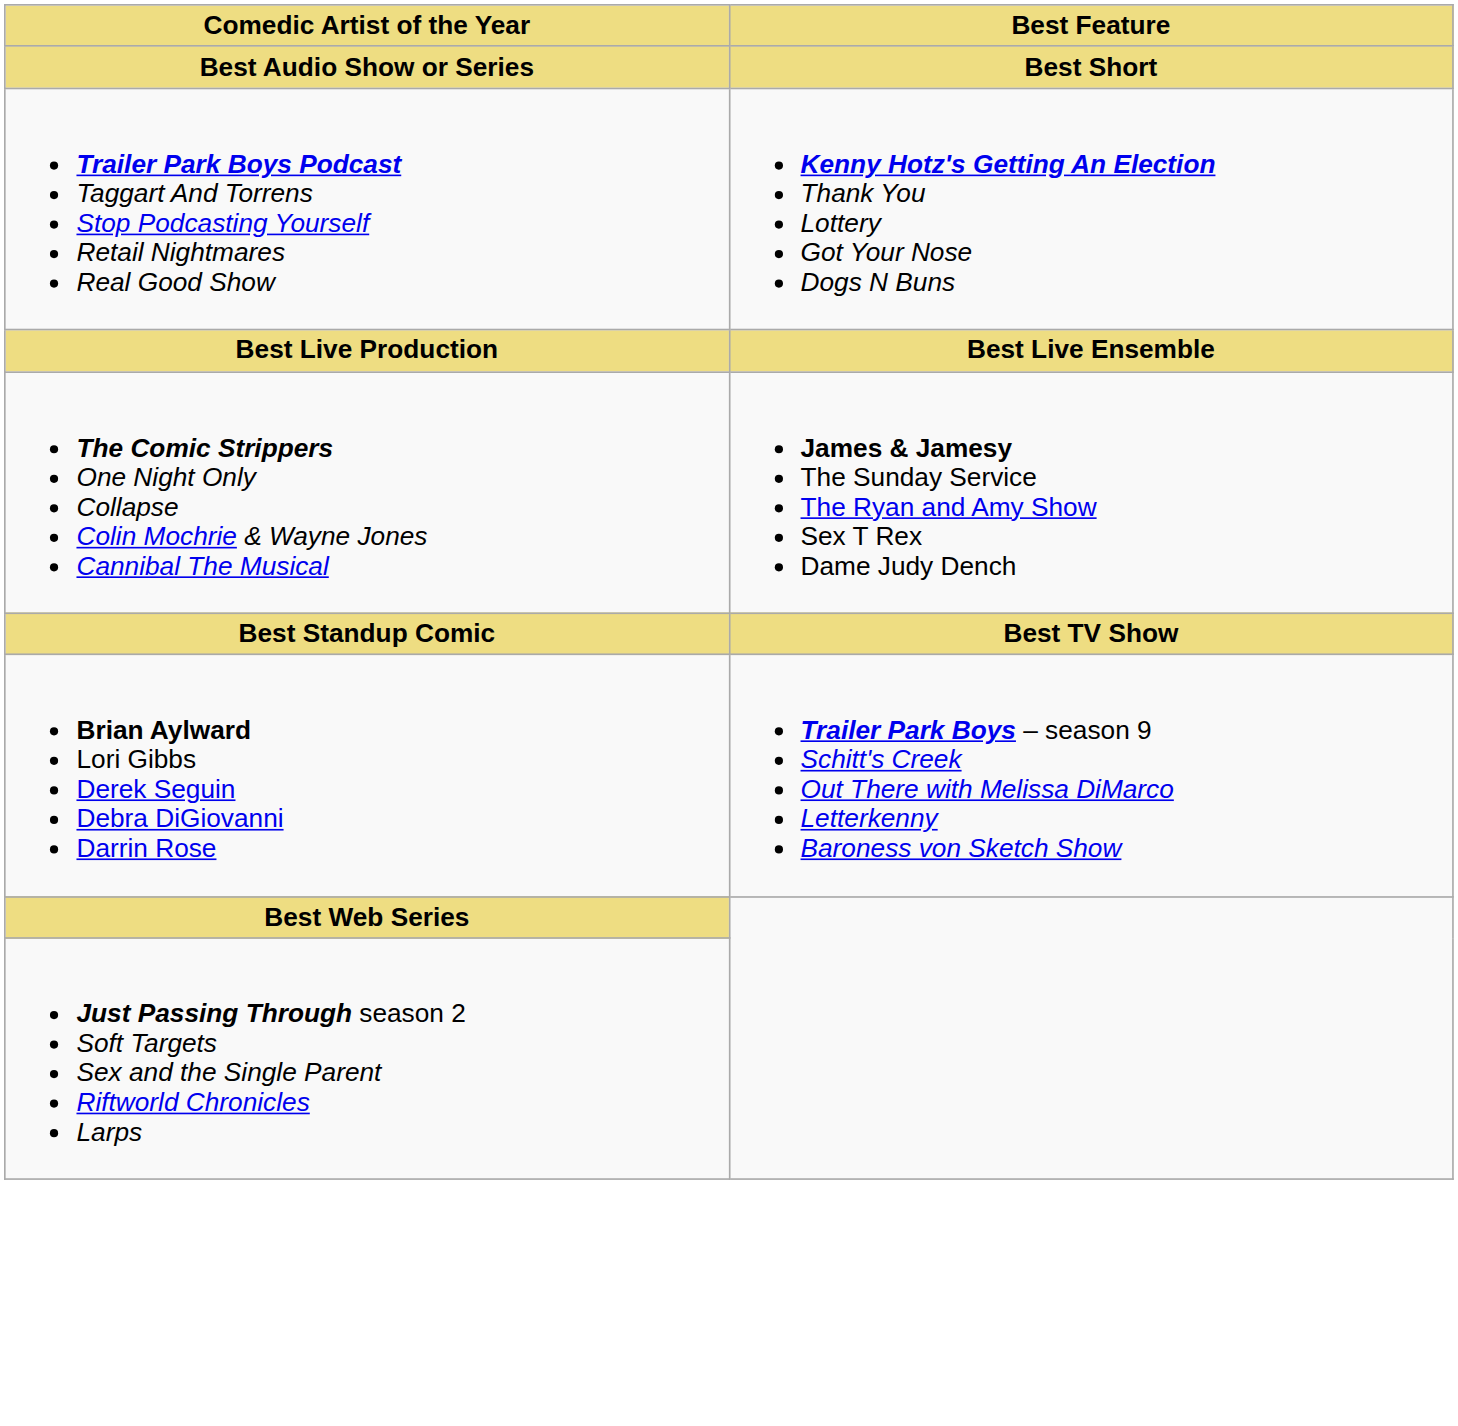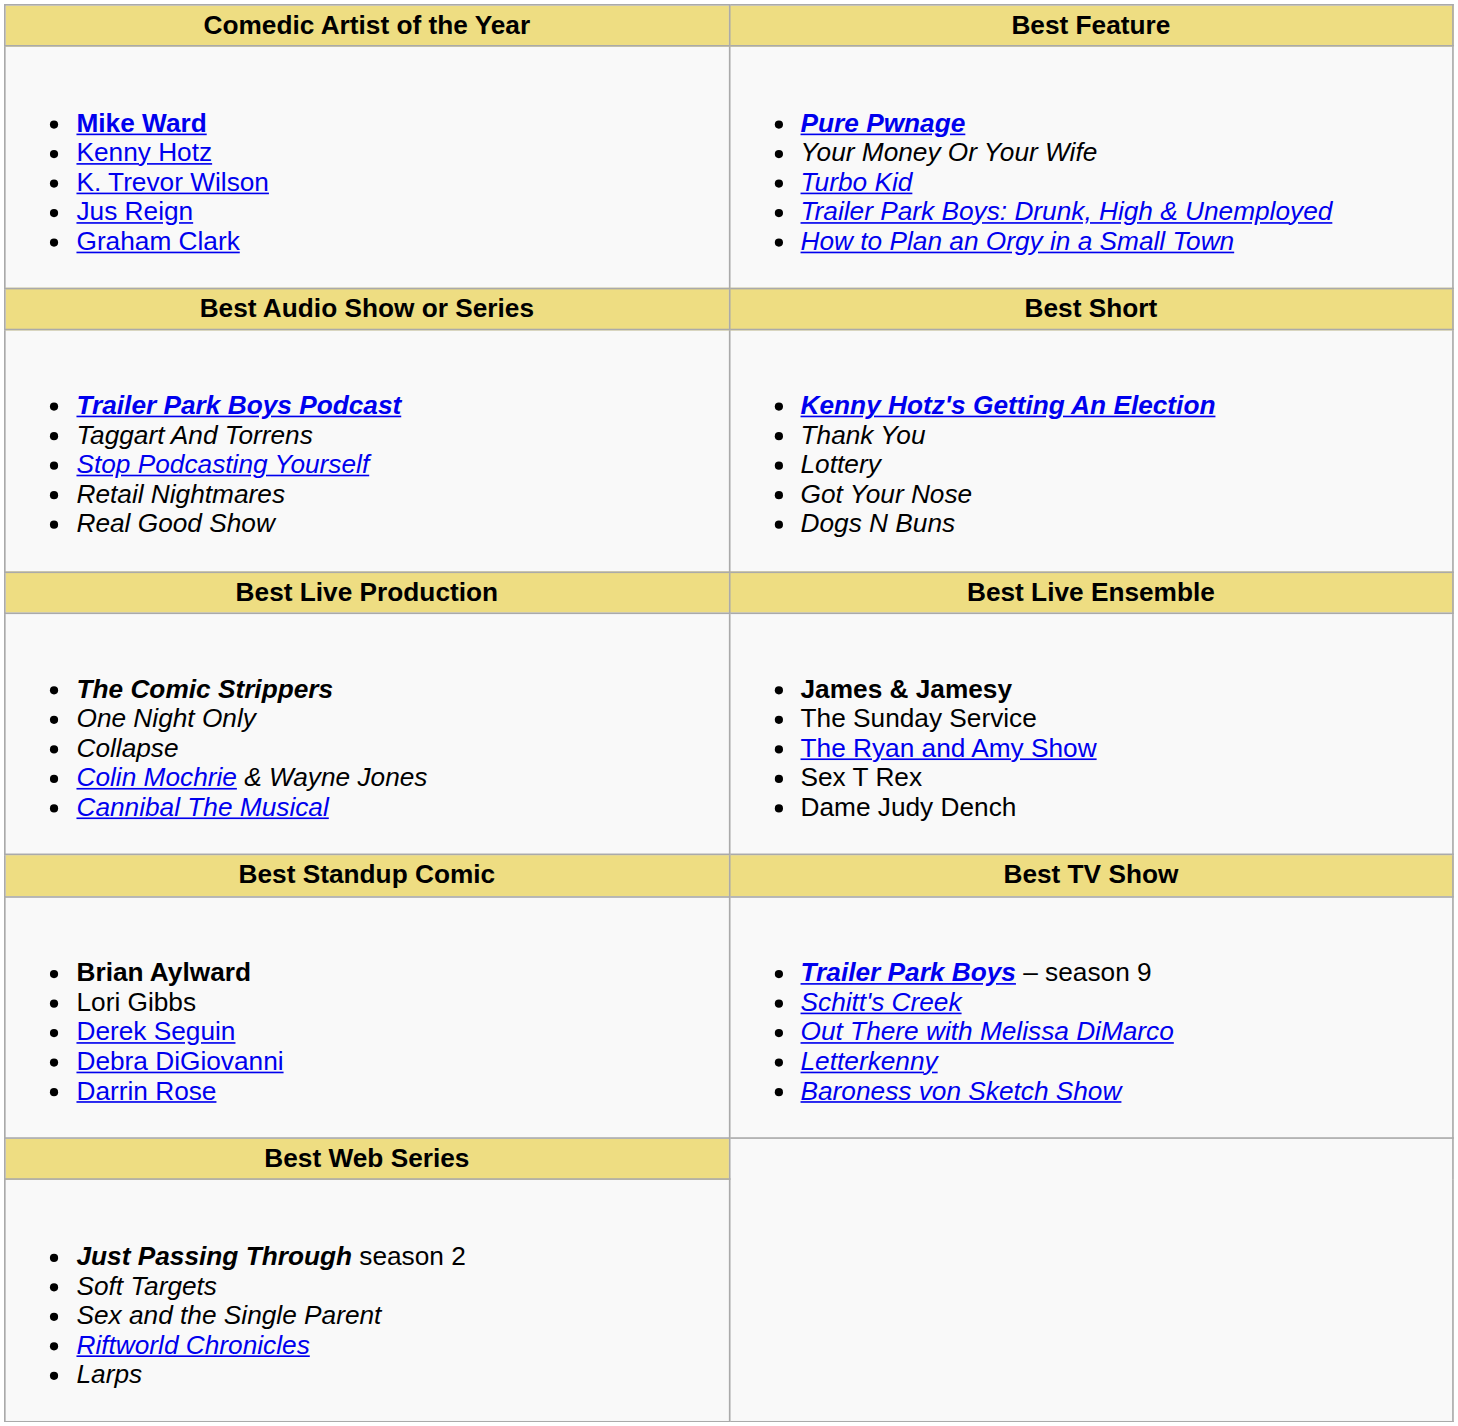 <table class="wikitable" style="width:100%;">
 <tr>
 <th style="background:#EEDD82; width:50%">Comedic Artist of the Year</th>
 <th style="background:#EEDD82; width:50%">Best Feature</th>
+</tr>
+<tr>
+<td valign="top"><br><ul><li> <strong><a href='#'>Mike Ward</a></strong></li><li><a href='#'>Kenny Hotz</a></li><li><a href='#'>K. Trevor Wilson</a></li><li><a href='#'>Jus Reign</a></li><li><a href='#'>Graham Clark</a></li></ul></td>
+<td valign="top"><br><ul><li> <strong><em><a href='#'>Pure Pwnage</a></em></strong></li><li><em>Your Money Or Your Wife</em></li><li><em><a href='#'>Turbo Kid</a></em></li><li><em><a href='#'>Trailer Park Boys: Drunk, High & Unemployed</a></em></li><li><em><a href='#'>How to Plan an Orgy in a Small Town</a></em></li></ul></td>
 </tr>
 <tr>
 <th style="background:#EEDD82; width:50%">Best Audio Show or Series</th>
 <th style="background:#EEDD82; width:50%">Best Short</th>
 </tr>
 <tr>
 <td valign="top"><br><ul><li> <strong><em><a href='#'>Trailer Park Boys Podcast</a></em></strong></li><li><em>Taggart And Torrens</em></li><li><em><a href='#'>Stop Podcasting Yourself</a></em></li><li><em>Retail Nightmares</em></li><li><em>Real Good Show</em></li></ul></td>
 <td valign="top"><br><ul><li> <strong><em><a href='#'>Kenny Hotz's Getting An Election</a></em></strong></li><li><em>Thank You</em></li><li><em>Lottery</em></li><li><em>Got Your Nose</em></li><li><em>Dogs N Buns</em></li></ul></td>
 </tr>
 <tr>
 <th style="background:#EEDD82; width:50%">Best Live Production</th>
 <th style="background:#EEDD82; width:50%">Best Live Ensemble</th>
 </tr>
 <tr>
 <td valign="top"><br><ul><li> <strong><em>The Comic Strippers</em></strong></li><li><em>One Night Only</em></li><li><em>Collapse</em></li><li><em><a href='#'>Colin Mochrie</a> & Wayne Jones</em></li><li><em><a href='#'>Cannibal The Musical</a></em></li></ul></td>
 <td valign="top"><br><ul><li> <strong>James & Jamesy</strong></li><li>The Sunday Service</li><li><a href='#'>The Ryan and Amy Show</a></li><li>Sex T Rex</li><li>Dame Judy Dench</li></ul></td>
 </tr>
 <tr>
 <th style="background:#EEDD82; width:50%">Best Standup Comic</th>
 <th style="background:#EEDD82; width:50%">Best TV Show</th>
 </tr>
 <tr>
 <td valign="top"><br><ul><li> <strong>Brian Aylward</strong></li><li>Lori Gibbs</li><li><a href='#'>Derek Seguin</a></li><li><a href='#'>Debra DiGiovanni</a></li><li><a href='#'>Darrin Rose</a></li></ul></td>
 <td valign="top"><br><ul><li> <strong><em><a href='#'>Trailer Park Boys</a></em></strong> – season 9</li><li><em><a href='#'>Schitt's Creek</a></em></li><li><em><a href='#'>Out There with Melissa DiMarco</a></em></li><li><em><a href='#'>Letterkenny</a></em></li><li><em><a href='#'>Baroness von Sketch Show</a></em></li></ul></td>
 </tr>
 <tr>
 <th style="background:#EEDD82; width:50%">Best Web Series</th>
 </tr>
 <tr>
 <td valign="top"><br><ul><li> <strong><em>Just Passing Through</em></strong> season 2</li><li><em>Soft Targets</em></li><li><em>Sex and the Single Parent</em></li><li><em><a href='#'>Riftworld Chronicles</a></em></li><li><em>Larps</em></li></ul></td>
 </tr>
 </table>
